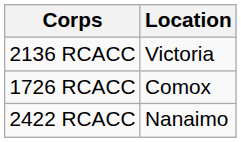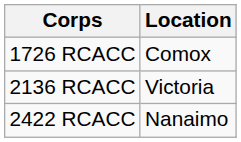 <table class="wikitable">
 <tr>
 <th>Corps</th>
 <th>Location</th>
 </tr>
 <tr>
+<td>1726 RCACC</td>
+<td>Comox</td>
+</tr>
+<tr>
 <td>2136 RCACC</td>
 <td>Victoria</td>
-</tr>
-<tr>
-<td>1726 RCACC</td>
-<td>Comox</td>
 </tr>
 <tr>
 <td>2422 RCACC</td>
 <td>Nanaimo</td>
 </tr>
 </table>
